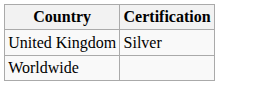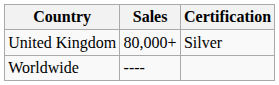 <table class="wikitable">
 <tr>
 <th>Country</th>
+<th>Sales</th>
 <th>Certification</th>
 </tr>
 <tr>
 <td>United Kingdom</td>
+<td>80,000+</td>
 <td>Silver</td>
 </tr>
 <tr>
 <td>Worldwide</td>
+<td>----</td>
 <td></td>
 </tr>
 </table>
